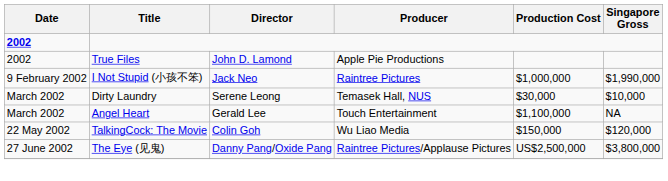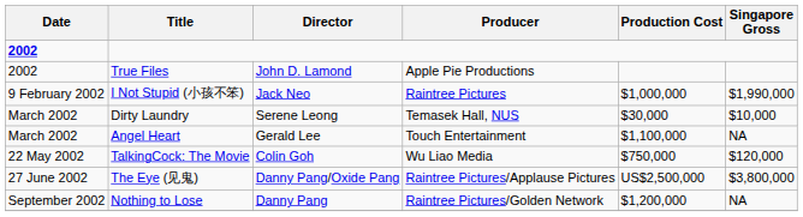 <table class="wikitable sortable">
 <tr>
 <th>Date</th>
 <th>Title</th>
 <th>Director</th>
 <th>Producer</th>
 <th>Production Cost</th>
 <th>Singapore<br> Gross</th>
 </tr>
 <tr>
 <td><strong><a href='#'>2002</a></strong></td>
 </tr>
 <tr>
 <td>2002</td>
 <td><a href='#'>True Files</a></td>
 <td><a href='#'>John D. Lamond</a></td>
 <td>Apple Pie Productions</td>
 <td></td>
 <td></td>
 </tr>
 <tr>
 <td>9 February 2002</td>
 <td><a href='#'>I Not Stupid</a> (小孩不笨)</td>
 <td><a href='#'>Jack Neo</a></td>
 <td><a href='#'>Raintree Pictures</a></td>
 <td>$1,000,000</td>
 <td>$1,990,000</td>
 </tr>
 <tr>
 <td>March 2002</td>
 <td>Dirty Laundry</td>
 <td>Serene Leong</td>
 <td>Temasek Hall, <a href='#'>NUS</a></td>
 <td>$30,000</td>
 <td>$10,000</td>
 </tr>
 <tr>
 <td>March 2002</td>
 <td><a href='#'>Angel Heart</a></td>
 <td>Gerald Lee</td>
 <td>Touch Entertainment</td>
 <td>$1,100,000</td>
 <td>NA</td>
 </tr>
 <tr>
 <td>22 May 2002</td>
 <td><a href='#'>TalkingCock: The Movie</a></td>
 <td><a href='#'>Colin Goh</a></td>
 <td>Wu Liao Media</td>
-<td>$150,000</td>
+<td>$750,000</td>
 <td>$120,000</td>
 </tr>
 <tr>
 <td>27 June 2002</td>
 <td><a href='#'>The Eye</a> (见鬼)</td>
 <td><a href='#'>Danny Pang</a>/<a href='#'>Oxide Pang</a></td>
 <td><a href='#'>Raintree Pictures</a>/Applause Pictures</td>
 <td>US$2,500,000</td>
 <td>$3,800,000</td>
 </tr>
 <tr>
+<td>September 2002</td>
+<td><a href='#'>Nothing to Lose</a></td>
+<td><a href='#'>Danny Pang</a></td>
+<td><a href='#'>Raintree Pictures</a>/Golden Network</td>
+<td>$1,200,000</td>
+<td>NA</td>
+</tr>
+<tr>
 </tr>
 </table>
